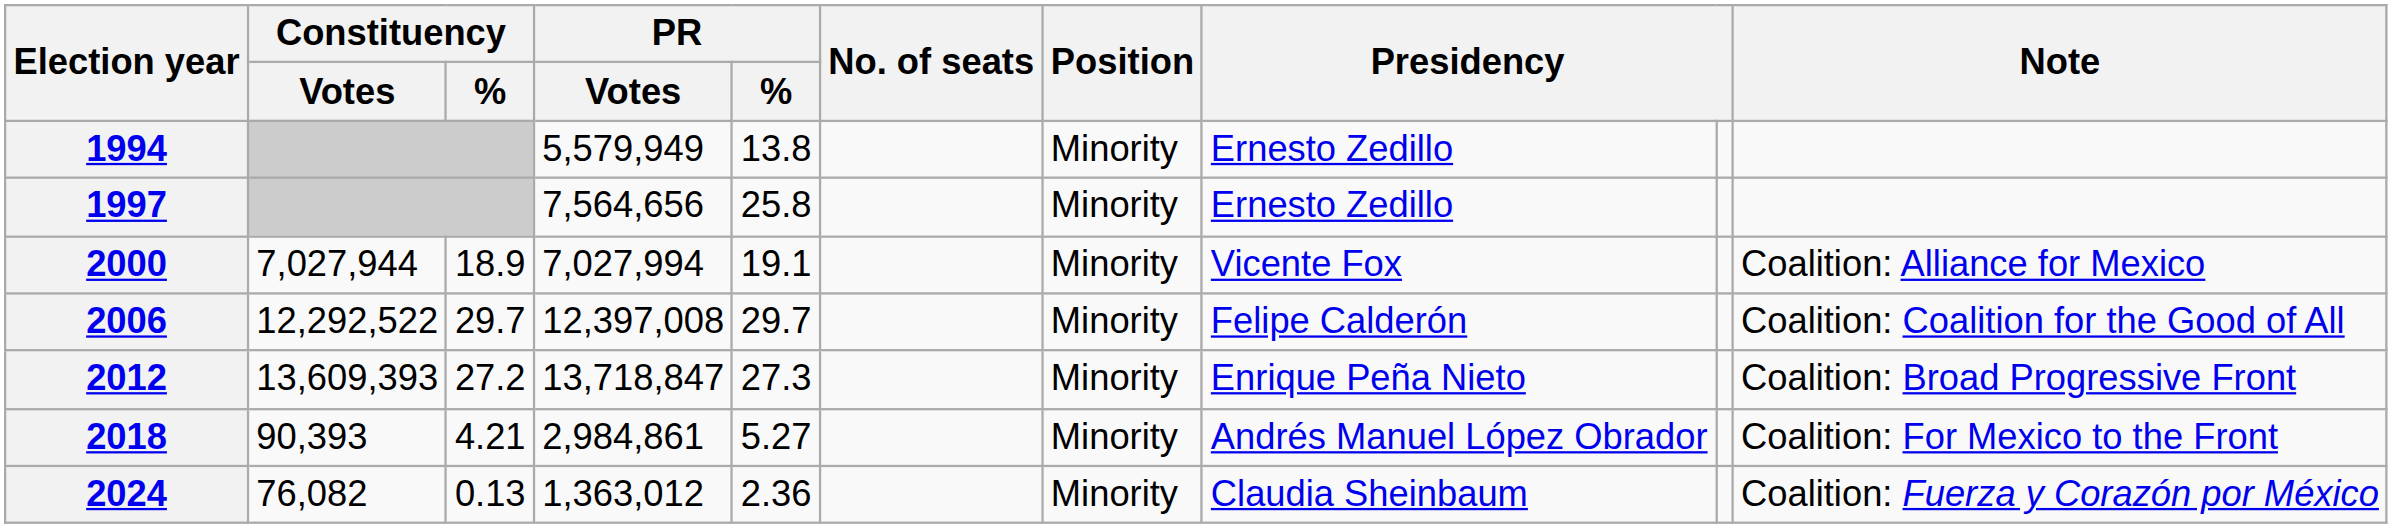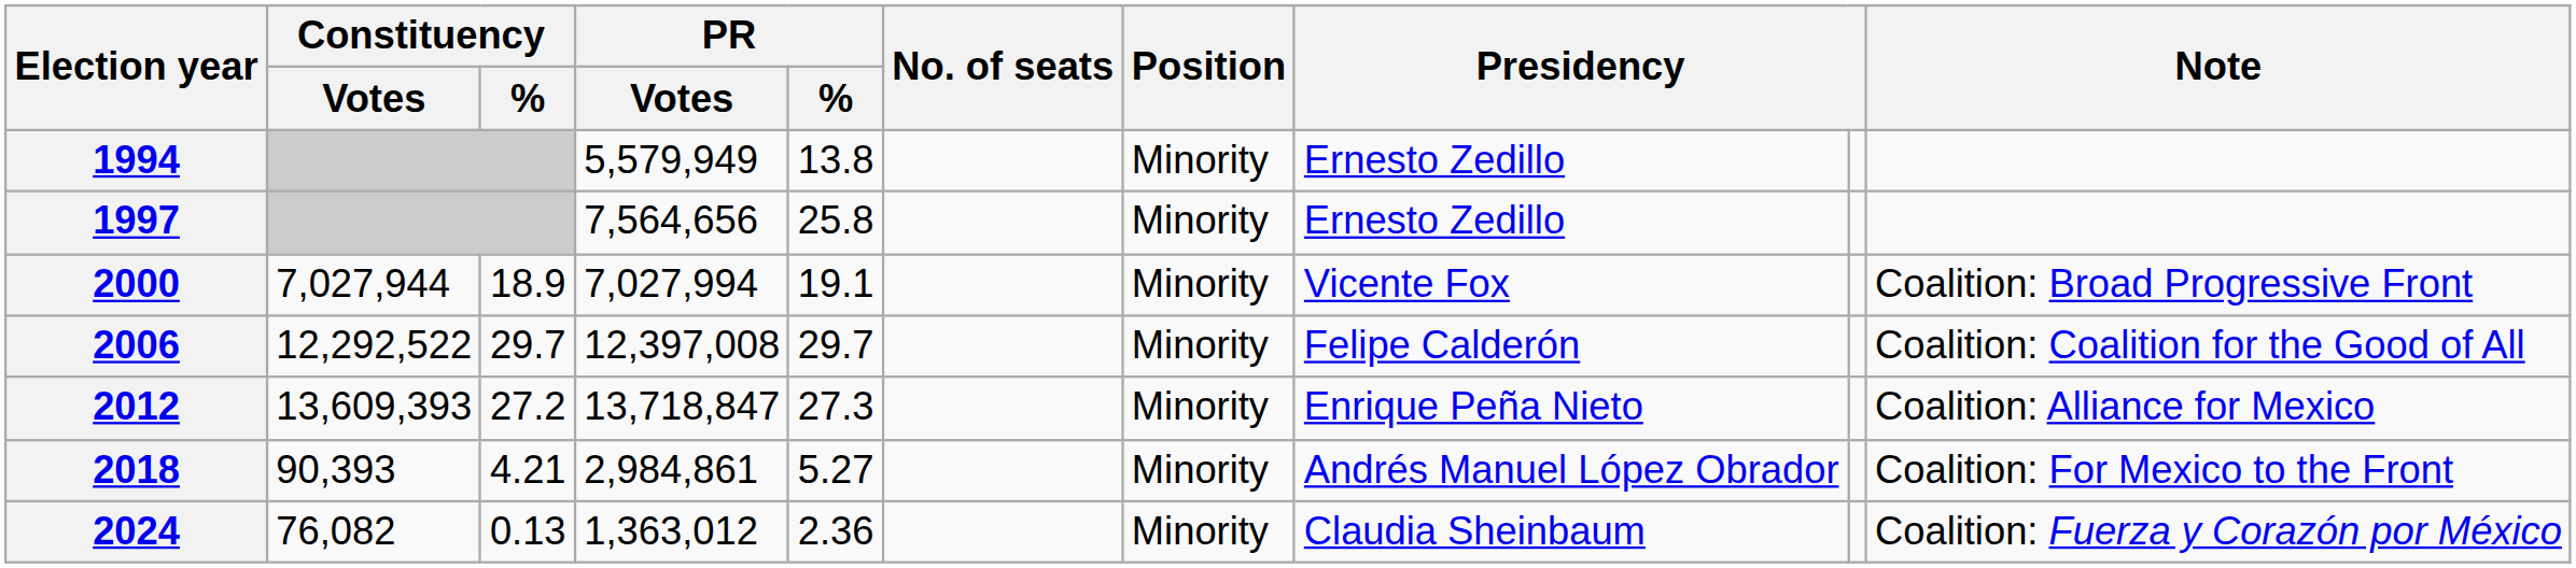 <table class="wikitable">
 <tr>
 <th rowspan="2">Election year</th>
 <th colspan="2">Constituency</th>
 <th colspan="2">PR</th>
 <th rowspan="2">No. of seats</th>
 <th rowspan="2">Position</th>
 <th colspan="2" rowspan="2">Presidency</th>
 <th rowspan="2">Note</th>
 </tr>
 <tr>
 <th>Votes</th>
 <th>%</th>
 <th>Votes</th>
 <th>%</th>
 </tr>
 <tr>
 <th><a href='#'>1994</a></th>
 <td colspan="2" bgcolor="#cccccc"></td>
 <td>5,579,949</td>
 <td>13.8</td>
 <td></td>
 <td>Minority</td>
 <td><a href='#'>Ernesto Zedillo</a></td>
 <td></td>
 <td></td>
 </tr>
 <tr>
 <th><a href='#'>1997</a></th>
 <td colspan="2" bgcolor="#cccccc"></td>
 <td>7,564,656</td>
 <td>25.8</td>
 <td></td>
 <td>Minority</td>
 <td><a href='#'>Ernesto Zedillo</a></td>
 <td></td>
 <td></td>
 </tr>
 <tr>
 <th><a href='#'>2000</a></th>
 <td>7,027,944</td>
 <td>18.9</td>
 <td>7,027,994</td>
 <td>19.1</td>
 <td></td>
 <td>Minority</td>
 <td><a href='#'>Vicente Fox</a></td>
 <td></td>
-<td>Coalition: <a href='#'>Alliance for Mexico</a></td>
+<td>Coalition: <a href='#'>Broad Progressive Front</a></td>
 </tr>
 <tr>
 <th><a href='#'>2006</a></th>
 <td>12,292,522</td>
 <td>29.7</td>
 <td>12,397,008</td>
 <td>29.7</td>
 <td></td>
 <td>Minority</td>
 <td><a href='#'>Felipe Calderón</a></td>
 <td></td>
 <td>Coalition: <a href='#'>Coalition for the Good of All</a></td>
 </tr>
 <tr>
 <th><a href='#'>2012</a></th>
 <td>13,609,393</td>
 <td>27.2</td>
 <td>13,718,847</td>
 <td>27.3</td>
 <td></td>
 <td>Minority</td>
 <td><a href='#'>Enrique Peña Nieto</a></td>
 <td></td>
-<td>Coalition: <a href='#'>Broad Progressive Front</a></td>
+<td>Coalition: <a href='#'>Alliance for Mexico</a></td>
 </tr>
 <tr>
 <th><a href='#'>2018</a></th>
 <td>90,393</td>
 <td>4.21</td>
 <td>2,984,861</td>
 <td>5.27</td>
 <td></td>
 <td>Minority</td>
 <td><a href='#'>Andrés Manuel López Obrador</a></td>
 <td></td>
 <td>Coalition: <a href='#'>For Mexico to the Front</a></td>
 </tr>
 <tr>
 <th><a href='#'>2024</a></th>
 <td>76,082</td>
 <td>0.13</td>
 <td>1,363,012</td>
 <td>2.36</td>
 <td></td>
 <td>Minority</td>
 <td><a href='#'>Claudia Sheinbaum</a></td>
 <td></td>
 <td>Coalition: <em><a href='#'>Fuerza y Corazón por México</a></em></td>
 </tr>
 </table>
